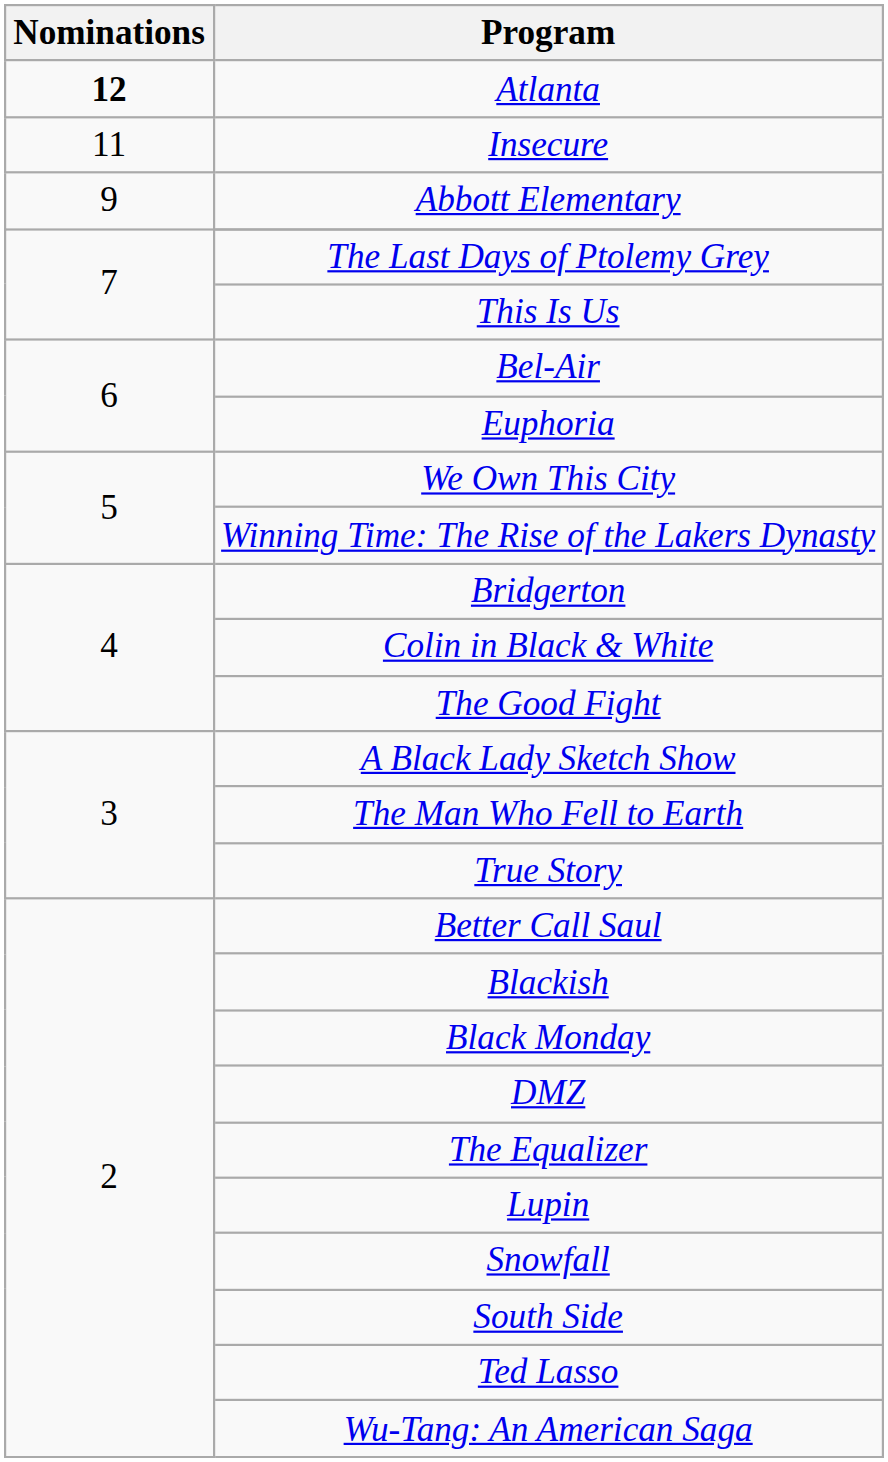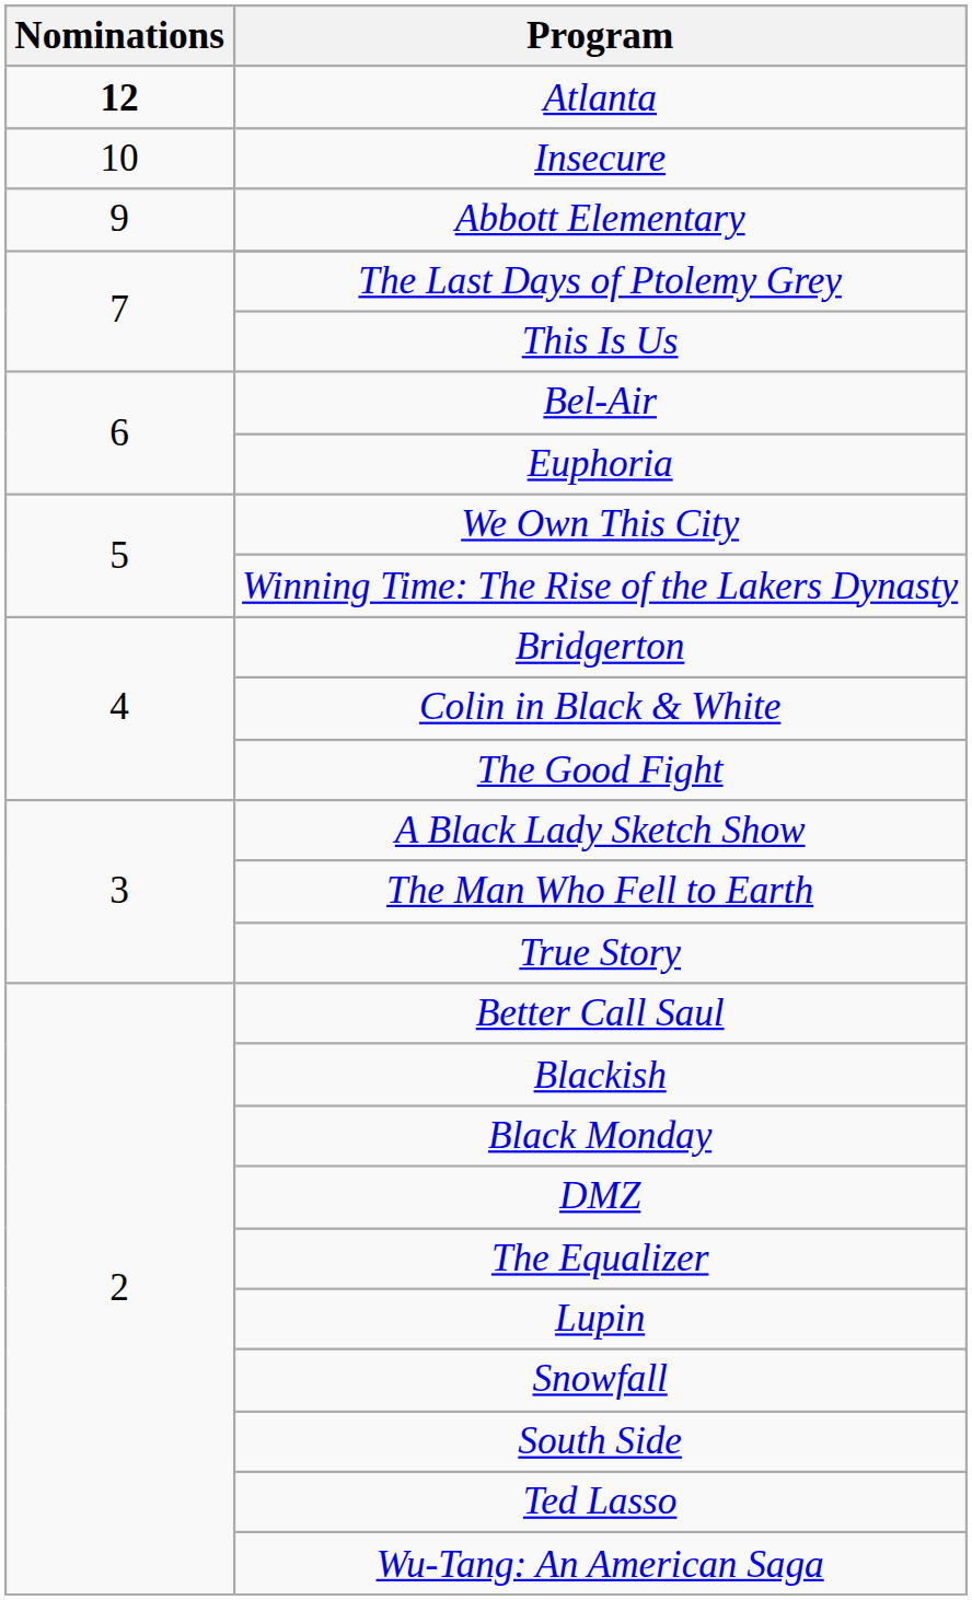 <table class="wikitable" rowspan="2" style="text-align:center" background: #f6e39c;>
 <tr>
 <th scope="col" style="width:55px;">Nominations</th>
 <th scope="col" style="text-align:center;">Program</th>
 </tr>
 <tr>
 <td rowspan="1" style="text-align:center"><strong>12</strong></td>
 <td><em><a href='#'>Atlanta</a></em></td>
 </tr>
 <tr>
-<td rowspan="1" style="text-align:center">11</td>
+<td rowspan="1" style="text-align:center">10</td>
 <td><em><a href='#'>Insecure</a></em></td>
 </tr>
 <tr>
 <td rowspan="1" style="text-align:center">9</td>
 <td><em><a href='#'>Abbott Elementary</a></em></td>
 </tr>
 <tr>
 <td rowspan="3" style="text-align:center">7</td>
 </tr>
 <tr>
 <td><em><a href='#'>The Last Days of Ptolemy Grey</a></em></td>
 </tr>
 <tr>
 <td><em><a href='#'>This Is Us</a></em></td>
 </tr>
 <tr>
 <td rowspan="2" style="text-align:center">6</td>
 <td><em><a href='#'>Bel-Air</a></em></td>
 </tr>
 <tr>
 <td><em><a href='#'>Euphoria</a></em></td>
 </tr>
 <tr>
 <td rowspan="2" style="text-align:center">5</td>
 <td><em><a href='#'>We Own This City</a></em></td>
 </tr>
 <tr>
 <td><em><a href='#'>Winning Time: The Rise of the Lakers Dynasty</a></em></td>
 </tr>
 <tr>
 <td rowspan="3" style="text-align:center">4</td>
 <td><em><a href='#'>Bridgerton</a></em></td>
 </tr>
 <tr>
 <td><em><a href='#'>Colin in Black & White</a></em></td>
 </tr>
 <tr>
 <td><em><a href='#'>The Good Fight</a></em></td>
 </tr>
 <tr>
 <td rowspan="3" style="text-align:center">3</td>
 <td><em><a href='#'>A Black Lady Sketch Show</a></em></td>
 </tr>
 <tr>
 <td><em><a href='#'>The Man Who Fell to Earth</a></em></td>
 </tr>
 <tr>
 <td><em><a href='#'>True Story</a></em></td>
 </tr>
 <tr>
 <td rowspan="10" style="text-align:center">2</td>
 <td><em><a href='#'>Better Call Saul</a></em></td>
 </tr>
 <tr>
 <td><em><a href='#'>Blackish</a></em></td>
 </tr>
 <tr>
 <td><em><a href='#'>Black Monday</a></em></td>
 </tr>
 <tr>
 <td><em><a href='#'>DMZ</a></em></td>
 </tr>
 <tr>
 <td><em><a href='#'>The Equalizer</a></em></td>
 </tr>
 <tr>
 <td><em><a href='#'>Lupin</a></em></td>
 </tr>
 <tr>
 <td><em><a href='#'>Snowfall</a></em></td>
 </tr>
 <tr>
 <td><em><a href='#'>South Side</a></em></td>
 </tr>
 <tr>
 <td><em><a href='#'>Ted Lasso</a></em></td>
 </tr>
 <tr>
 <td><em><a href='#'>Wu-Tang: An American Saga</a></em></td>
 </tr>
 </table>
